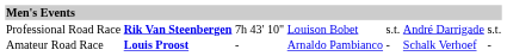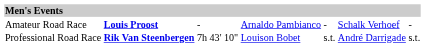 <table>
 <tr bgcolor="#cccccc">
 <td colspan=7><strong>Men's Events</strong></td>
+</tr>
+<tr>
+<td>Amateur Road Race</td>
+<td><strong><a href='#'>Louis Proost</a></strong><br><small></small></td>
+<td>-</td>
+<td><a href='#'>Arnaldo Pambianco</a><br><small></small></td>
+<td>-</td>
+<td><a href='#'>Schalk Verhoef</a><br><small></small></td>
+<td>-</td>
 </tr>
 <tr>
 <td>Professional Road Race<br></td>
 <td><strong><a href='#'>Rik Van Steenbergen</a></strong><br><small></small></td>
 <td>7h 43' 10"</td>
 <td><a href='#'>Louison Bobet</a><br><small></small></td>
 <td>s.t.</td>
 <td><a href='#'>André Darrigade</a><br><small></small></td>
 <td>s.t.</td>
 </tr>
 <tr>
-<td>Amateur Road Race</td>
-<td><strong><a href='#'>Louis Proost</a></strong><br><small></small></td>
-<td>-</td>
-<td><a href='#'>Arnaldo Pambianco</a><br><small></small></td>
-<td>-</td>
-<td><a href='#'>Schalk Verhoef</a><br><small></small></td>
-<td>-</td>
-</tr>
-<tr>
 </tr>
 </table>
